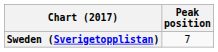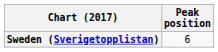 <table class="wikitable plainrowheaders" style="text-align:center">
 <tr>
 <th>Chart (2017)</th>
 <th>Peak<br>position</th>
 </tr>
 <tr>
 <th scope="row">Sweden (<a href='#'>Sverigetopplistan</a>)</th>
-<td>7</td>
+<td>6</td>
 </tr>
 </table>
